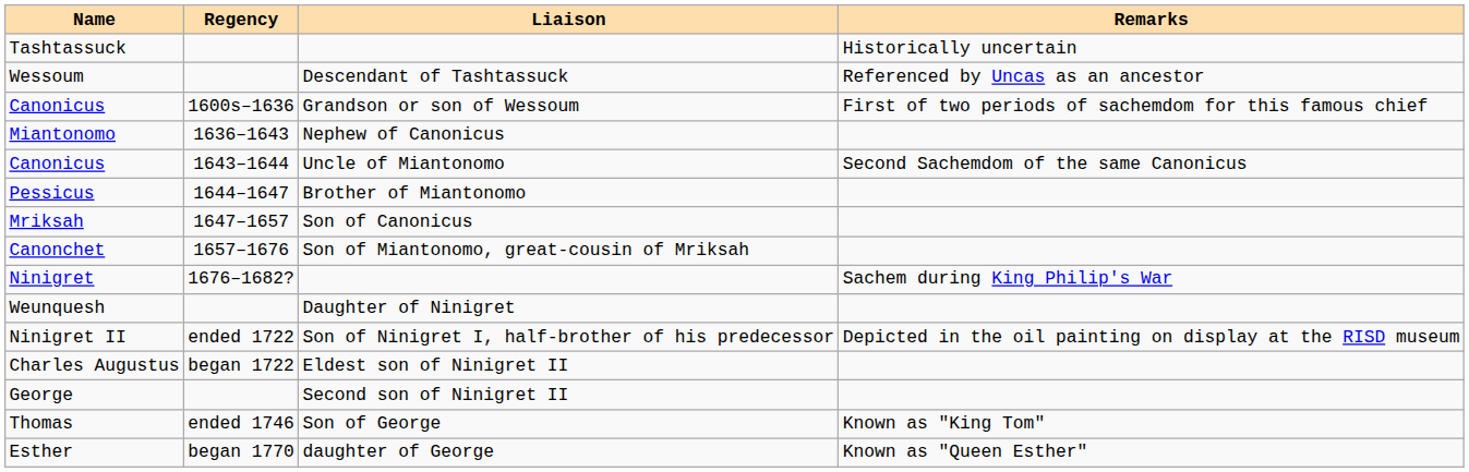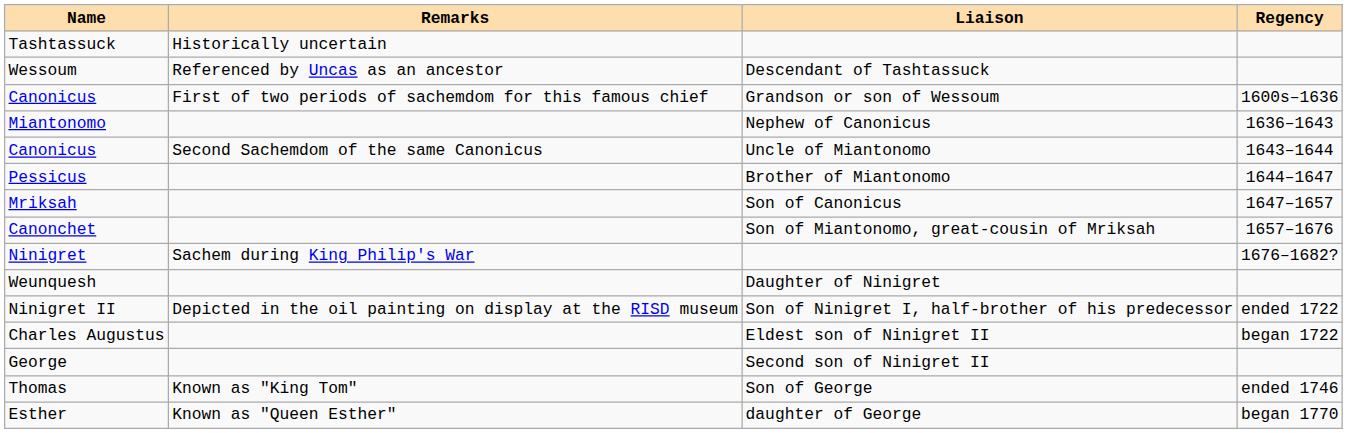 <table class="wikitable">
 <tr style="background:#f9f9f9;">
 <th style="background:#ffdead;">Name</th>
+<th style="background:#ffdead;">Remarks</th>
+<th style="background:#ffdead;">Liaison</th>
 <th style="background:#ffdead;">Regency</th>
-<th style="background:#ffdead;">Liaison</th>
-<th style="background:#ffdead;">Remarks</th>
 </tr>
 <tr>
 <td>Tashtassuck</td>
+<td>Historically uncertain</td>
+<td></td>
 <td style="text-align:center;"></td>
-<td></td>
-<td>Historically uncertain</td>
 </tr>
 <tr>
 <td>Wessoum</td>
+<td>Referenced by <a href='#'>Uncas</a> as an ancestor</td>
+<td>Descendant of Tashtassuck</td>
 <td style="text-align:center;"></td>
-<td>Descendant of Tashtassuck</td>
-<td>Referenced by <a href='#'>Uncas</a> as an ancestor</td>
 </tr>
 <tr>
 <td><a href='#'>Canonicus</a></td>
+<td>First of two periods of sachemdom for this famous chief</td>
+<td>Grandson or son of Wessoum</td>
 <td style="text-align:center;">1600s–1636</td>
-<td>Grandson or son of Wessoum</td>
-<td>First of two periods of sachemdom for this famous chief</td>
 </tr>
 <tr>
 <td><a href='#'>Miantonomo</a></td>
+<td></td>
+<td>Nephew of Canonicus</td>
 <td style="text-align:center;">1636–1643</td>
-<td>Nephew of Canonicus</td>
-<td></td>
 </tr>
 <tr>
 <td><a href='#'>Canonicus</a></td>
+<td>Second Sachemdom of the same Canonicus</td>
+<td>Uncle of Miantonomo</td>
 <td style="text-align:center;">1643–1644</td>
-<td>Uncle of Miantonomo</td>
-<td>Second Sachemdom of the same Canonicus</td>
 </tr>
 <tr>
 <td><a href='#'>Pessicus</a></td>
+<td></td>
+<td>Brother of Miantonomo</td>
 <td style="text-align:center;">1644–1647</td>
-<td>Brother of Miantonomo</td>
-<td></td>
 </tr>
 <tr>
 <td><a href='#'>Mriksah</a></td>
+<td></td>
+<td>Son of Canonicus</td>
 <td style="text-align:center;">1647–1657</td>
-<td>Son of Canonicus</td>
-<td></td>
 </tr>
 <tr>
 <td><a href='#'>Canonchet</a></td>
+<td></td>
+<td>Son of Miantonomo, great-cousin of Mriksah</td>
 <td style="text-align:center;">1657–1676</td>
-<td>Son of Miantonomo, great-cousin of Mriksah</td>
-<td></td>
 </tr>
 <tr>
 <td><a href='#'>Ninigret</a></td>
+<td>Sachem during <a href='#'>King Philip's War</a></td>
+<td></td>
 <td style="text-align:center;">1676–1682?</td>
-<td></td>
-<td>Sachem during <a href='#'>King Philip's War</a></td>
 </tr>
 <tr>
 <td>Weunquesh</td>
+<td></td>
+<td>Daughter of Ninigret</td>
 <td style="text-align:center;"></td>
-<td>Daughter of Ninigret</td>
-<td></td>
 </tr>
 <tr>
 <td>Ninigret II</td>
+<td>Depicted in the oil painting on display at the <a href='#'>RISD</a> museum</td>
+<td>Son of Ninigret I, half-brother of his predecessor</td>
 <td style="text-align:center;">ended 1722</td>
-<td>Son of Ninigret I, half-brother of his predecessor</td>
-<td>Depicted in the oil painting on display at the <a href='#'>RISD</a> museum</td>
 </tr>
 <tr>
 <td>Charles Augustus</td>
+<td></td>
+<td>Eldest son of Ninigret II</td>
 <td style="text-align:center;">began 1722</td>
-<td>Eldest son of Ninigret II</td>
-<td></td>
 </tr>
 <tr>
 <td>George</td>
+<td></td>
+<td>Second son of Ninigret II</td>
 <td style="text-align:center;"></td>
-<td>Second son of Ninigret II</td>
-<td></td>
 </tr>
 <tr>
 <td>Thomas</td>
+<td>Known as "King Tom"</td>
+<td>Son of George</td>
 <td style="text-align:center;">ended 1746</td>
-<td>Son of George</td>
-<td>Known as "King Tom"</td>
 </tr>
 <tr>
 <td>Esther</td>
+<td>Known as "Queen Esther"</td>
+<td>daughter of George</td>
 <td style="text-align:center;">began 1770</td>
-<td>daughter of George</td>
-<td>Known as "Queen Esther"</td>
 </tr>
 </table>
